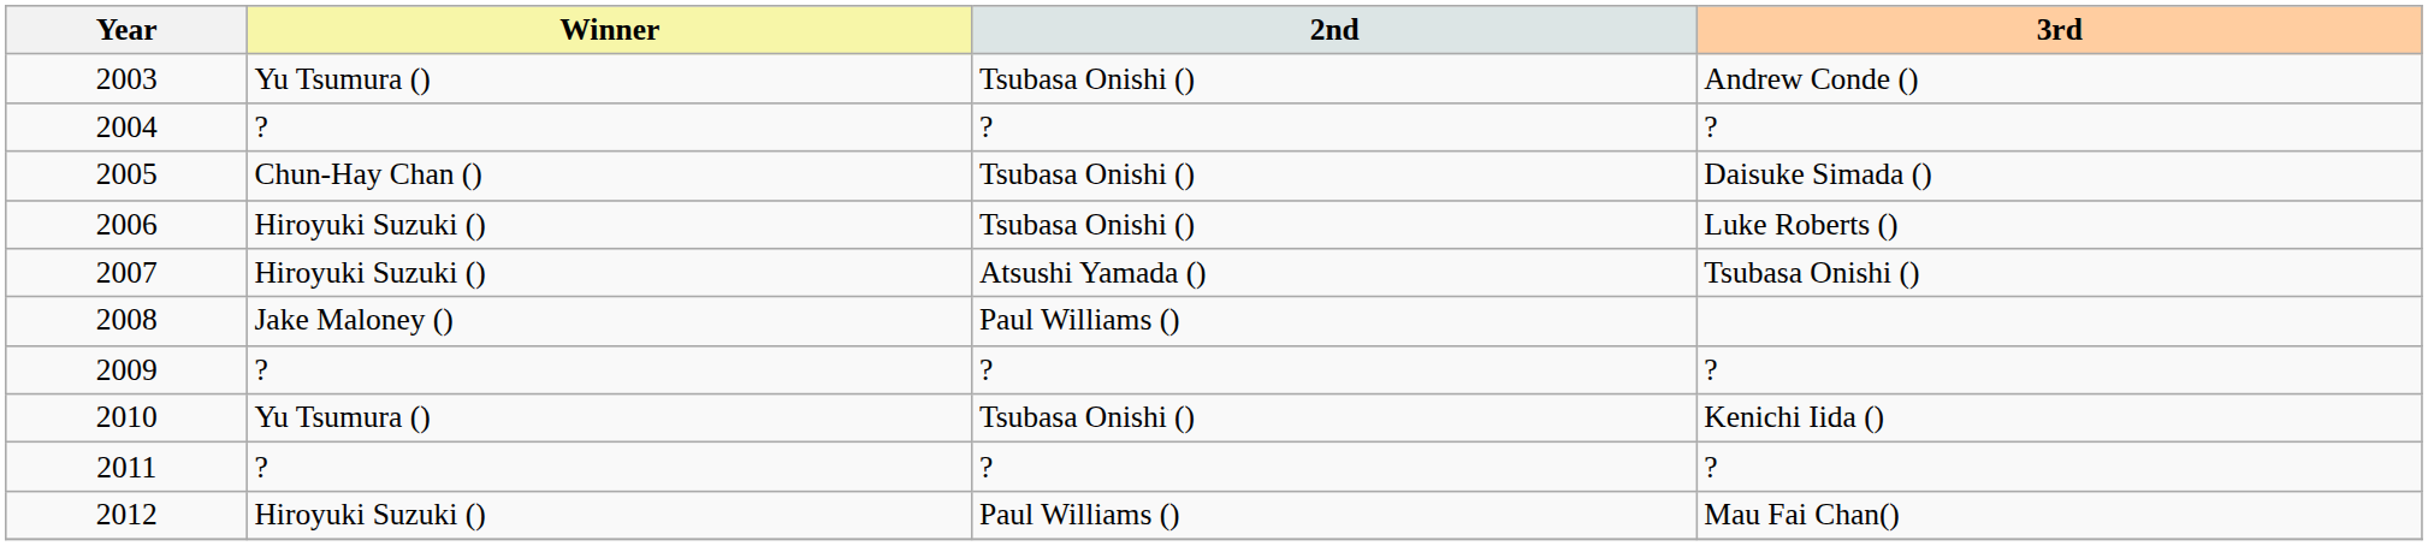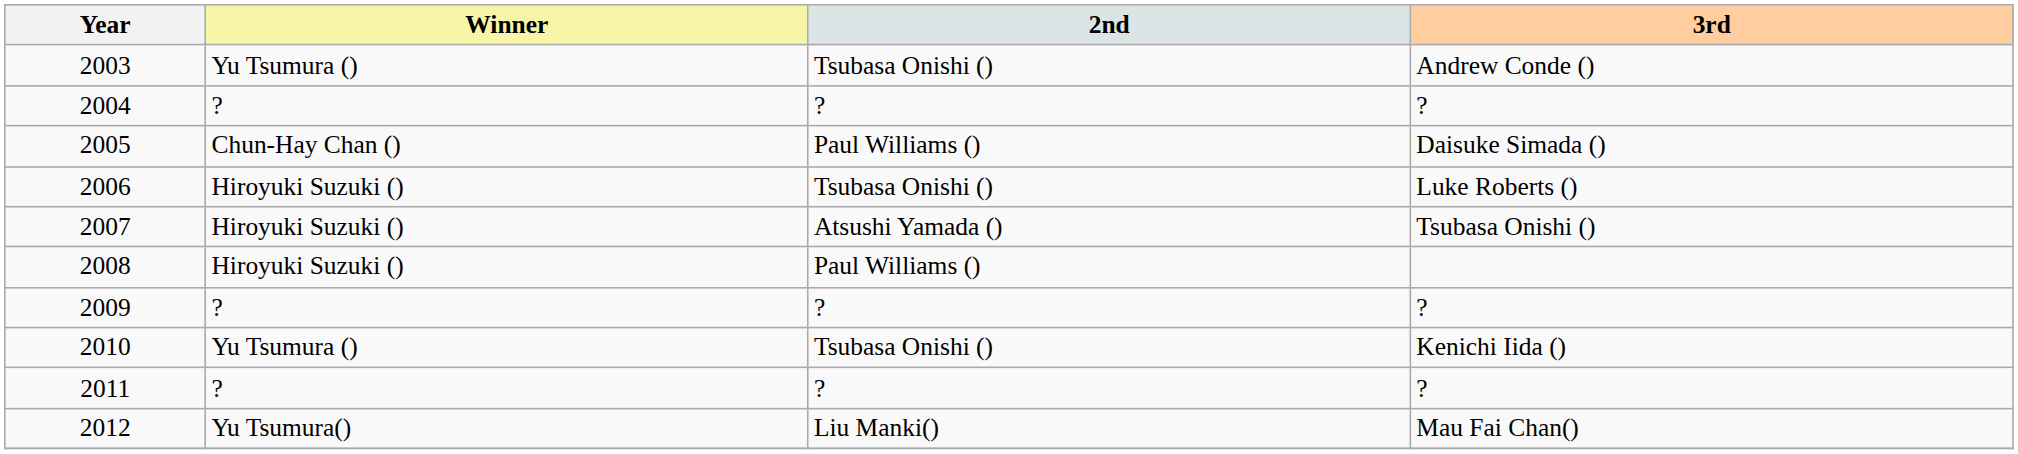 <table class="wikitable" width=100%>
 <tr>
 <th width=10%>Year</th>
 <th style="background-color: #F7F6A8;" width=30%>Winner</th>
 <th style="background-color: #DCE5E5;" width=30%>2nd</th>
 <th style="background-color: #FFCDA0;" width=30%>3rd</th>
 </tr>
 <tr>
 <td align=center>2003 </td>
 <td>Yu Tsumura ()</td>
 <td>Tsubasa Onishi ()</td>
 <td>Andrew Conde ()</td>
 </tr>
 <tr>
 <td align=center>2004</td>
 <td>?</td>
 <td>?</td>
 <td>?</td>
 </tr>
 <tr>
 <td align=center>2005 </td>
 <td>Chun-Hay Chan ()</td>
-<td>Tsubasa Onishi ()</td>
+<td>Paul Williams ()</td>
 <td>Daisuke Simada ()</td>
 </tr>
 <tr>
 <td align=center>2006 </td>
 <td>Hiroyuki Suzuki ()</td>
 <td>Tsubasa Onishi ()</td>
 <td>Luke Roberts ()</td>
 </tr>
 <tr>
 <td align=center>2007 </td>
 <td>Hiroyuki Suzuki ()</td>
 <td>Atsushi Yamada ()</td>
 <td>Tsubasa Onishi ()</td>
 </tr>
 <tr>
 <td align=center>2008 </td>
-<td>Jake Maloney ()</td>
+<td>Hiroyuki Suzuki ()</td>
 <td>Paul Williams ()</td>
 <td></td>
 </tr>
 <tr>
 <td align=center>2009</td>
 <td>?</td>
 <td>?</td>
 <td>?</td>
 </tr>
 <tr>
 <td align=center>2010 </td>
 <td>Yu Tsumura ()</td>
 <td>Tsubasa Onishi ()</td>
 <td>Kenichi Iida ()</td>
 </tr>
 <tr>
 <td align=center>2011</td>
 <td>?</td>
 <td>?</td>
 <td>?</td>
 </tr>
 <tr>
 <td align=center>2012 </td>
-<td>Hiroyuki Suzuki ()</td>
-<td>Paul Williams ()</td>
+<td>Yu Tsumura()</td>
+<td>Liu Manki()</td>
 <td>Mau Fai Chan()</td>
 </tr>
 <tr>
 </tr>
 </table>
